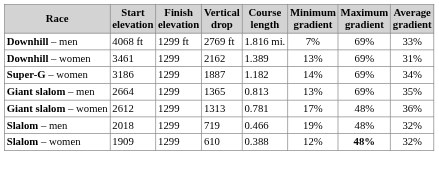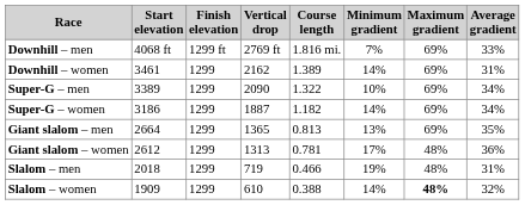 <table class="toccolours" border="1" cellpadding="3" style="border-collapse:collapse">
 <tr bgcolor=lightgrey>
 <th>Race</th>
 <th>Start<br>elevation</th>
 <th>Finish<br>elevation</th>
 <th>Vertical<br>drop</th>
 <th>Course<br>length</th>
 <th>Minimum<br>gradient</th>
 <th>Maximum<br>gradient</th>
 <th>Average<br>gradient</th>
 </tr>
 <tr>
 <td><strong>Downhill</strong> – men</td>
 <td>4068 ft</td>
 <td>1299 ft</td>
 <td>2769 ft</td>
 <td>1.816 mi.</td>
 <td align=center>7%</td>
 <td align=center>69%</td>
 <td align=center>33%</td>
 </tr>
 <tr>
 <td><strong>Downhill</strong> – women</td>
 <td>3461</td>
 <td>1299</td>
 <td>2162</td>
 <td>1.389</td>
-<td align=center>13%</td>
+<td align=center>14%</td>
 <td align=center>69%</td>
 <td align=center>31%</td>
+</tr>
+<tr>
+<td><strong>Super-G</strong> – men</td>
+<td>3389</td>
+<td>1299</td>
+<td>2090</td>
+<td>1.322</td>
+<td align=center>10%</td>
+<td align=center>69%</td>
+<td align=center>34%</td>
 </tr>
 <tr>
 <td><strong>Super-G</strong> – women</td>
 <td>3186</td>
 <td>1299</td>
 <td>1887</td>
 <td>1.182</td>
 <td align=center>14%</td>
 <td align=center>69%</td>
 <td align=center>34%</td>
 </tr>
 <tr>
 <td><strong>Giant slalom</strong> – men</td>
 <td>2664</td>
 <td>1299</td>
 <td>1365</td>
 <td>0.813</td>
 <td align=center>13%</td>
 <td align=center>69%</td>
 <td align=center>35%</td>
 </tr>
 <tr>
 <td><strong>Giant slalom</strong> – women</td>
 <td>2612</td>
 <td>1299</td>
 <td>1313</td>
 <td>0.781</td>
 <td align=center>17%</td>
 <td align=center>48%</td>
 <td align=center>36%</td>
 </tr>
 <tr>
 <td><strong>Slalom</strong> – men</td>
 <td>2018</td>
 <td>1299</td>
 <td>719</td>
 <td>0.466</td>
 <td align=center>19%</td>
 <td align=center>48%</td>
-<td align=center>32%</td>
+<td align=center>31%</td>
 </tr>
 <tr>
 <td><strong>Slalom</strong> – women</td>
 <td>1909</td>
 <td>1299</td>
 <td>610</td>
 <td>0.388</td>
-<td align=center>12%</td>
+<td align=center>14%</td>
 <td align=center><strong>48%</strong></td>
 <td align=center>32%</td>
 </tr>
 </table>
